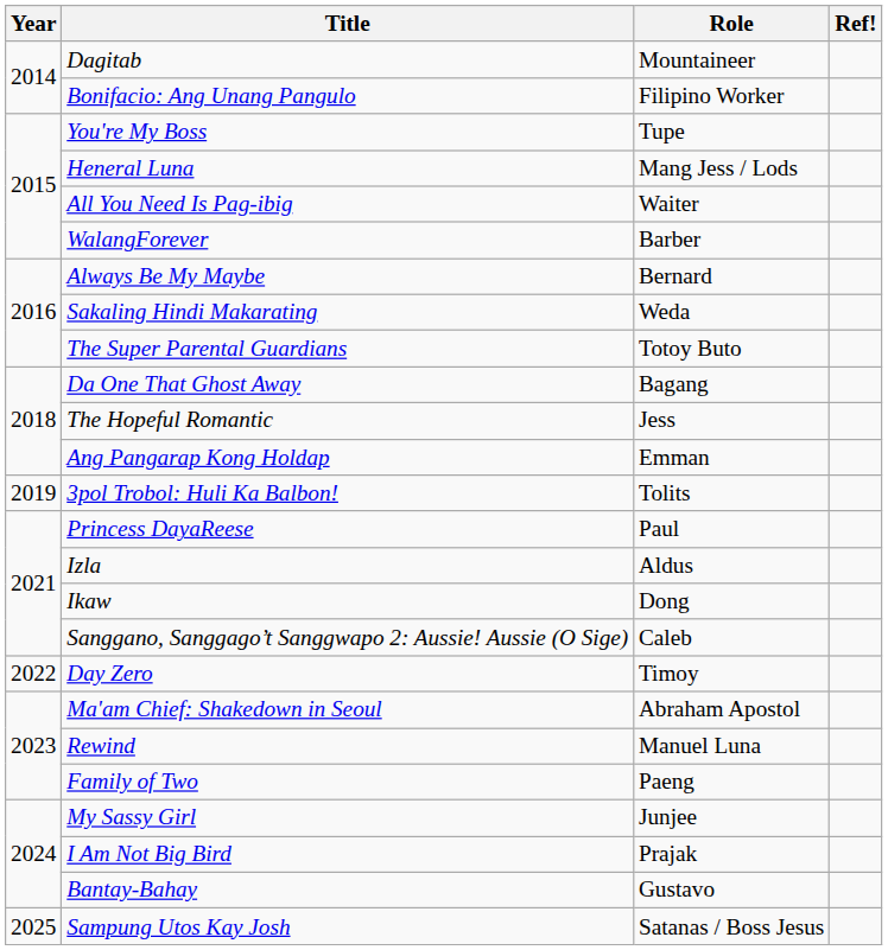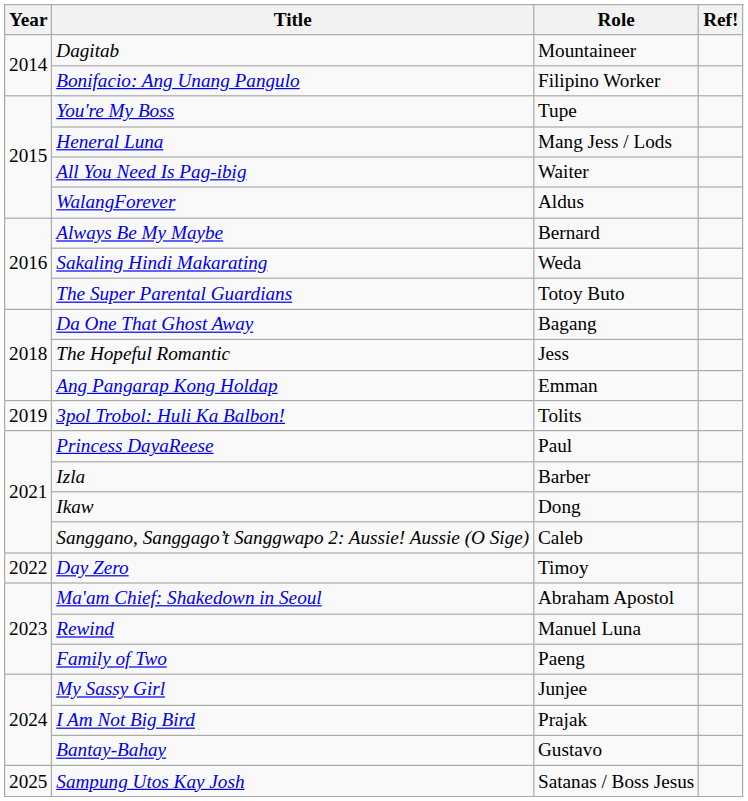 <table class="wikitable sortable">
 <tr>
 <th>Year</th>
 <th>Title</th>
 <th>Role</th>
 <th>Ref!</th>
 </tr>
 <tr>
 <td rowspan="2">2014</td>
 <td><em>Dagitab</em></td>
 <td>Mountaineer</td>
 <td></td>
 </tr>
 <tr>
 <td><em><a href='#'>Bonifacio: Ang Unang Pangulo</a></em></td>
 <td>Filipino Worker</td>
 <td></td>
 </tr>
 <tr>
 <td rowspan="4">2015</td>
 <td><em><a href='#'>You're My Boss</a></em></td>
 <td>Tupe</td>
 <td></td>
 </tr>
 <tr>
 <td><em><a href='#'>Heneral Luna</a></em></td>
 <td>Mang Jess / Lods</td>
 <td></td>
 </tr>
 <tr>
 <td><em><a href='#'>All You Need Is Pag-ibig</a></em></td>
 <td>Waiter</td>
 <td></td>
 </tr>
 <tr>
 <td><em><a href='#'>WalangForever</a></em></td>
-<td>Barber</td>
+<td>Aldus</td>
 <td></td>
 </tr>
 <tr>
 <td rowspan="3">2016</td>
 <td><em><a href='#'>Always Be My Maybe</a></em></td>
 <td>Bernard</td>
 <td></td>
 </tr>
 <tr>
 <td><em><a href='#'>Sakaling Hindi Makarating</a></em></td>
 <td>Weda</td>
 <td></td>
 </tr>
 <tr>
 <td><em><a href='#'>The Super Parental Guardians</a></em></td>
 <td>Totoy Buto</td>
 <td></td>
 </tr>
 <tr>
 <td rowspan="3">2018</td>
 <td><em><a href='#'>Da One That Ghost Away</a></em></td>
 <td>Bagang</td>
 <td></td>
 </tr>
 <tr>
 <td><em>The Hopeful Romantic</em></td>
 <td>Jess</td>
 <td></td>
 </tr>
 <tr>
 <td><em><a href='#'>Ang Pangarap Kong Holdap</a></em></td>
 <td>Emman</td>
 <td></td>
 </tr>
 <tr>
 <td>2019</td>
 <td><em><a href='#'>3pol Trobol: Huli Ka Balbon!</a></em></td>
 <td>Tolits</td>
 <td></td>
 </tr>
 <tr>
 <td rowspan="4">2021</td>
 <td><em><a href='#'>Princess DayaReese</a></em></td>
 <td>Paul</td>
 <td></td>
 </tr>
 <tr>
 <td><em>Izla</em></td>
-<td>Aldus</td>
+<td>Barber</td>
 <td></td>
 </tr>
 <tr>
 <td><em>Ikaw</em></td>
 <td>Dong</td>
 <td></td>
 </tr>
 <tr>
 <td><em>Sanggano, Sanggago’t Sanggwapo 2: Aussie! Aussie (O Sige)</em></td>
 <td>Caleb</td>
 <td></td>
 </tr>
 <tr>
 <td>2022</td>
 <td><em><a href='#'>Day Zero</a></em></td>
 <td>Timoy</td>
 <td></td>
 </tr>
 <tr>
 <td rowspan="3">2023</td>
 <td><em><a href='#'>Ma'am Chief: Shakedown in Seoul</a></em></td>
 <td>Abraham Apostol</td>
 <td></td>
 </tr>
 <tr>
 <td><em><a href='#'>Rewind</a></em></td>
 <td>Manuel Luna</td>
 <td></td>
 </tr>
 <tr>
 <td><em><a href='#'>Family of Two</a></em></td>
 <td>Paeng</td>
 <td></td>
 </tr>
 <tr>
 <td rowspan="3">2024</td>
 <td><em><a href='#'>My Sassy Girl</a></em></td>
 <td>Junjee</td>
 <td></td>
 </tr>
 <tr>
 <td><em><a href='#'>I Am Not Big Bird</a></em></td>
 <td>Prajak</td>
 <td></td>
 </tr>
 <tr>
 <td><em><a href='#'>Bantay-Bahay</a></em></td>
 <td>Gustavo</td>
 <td></td>
 </tr>
 <tr>
 <td>2025</td>
 <td><em><a href='#'>Sampung Utos Kay Josh</a></em></td>
 <td>Satanas / Boss Jesus</td>
 <td></td>
 </tr>
 </table>
